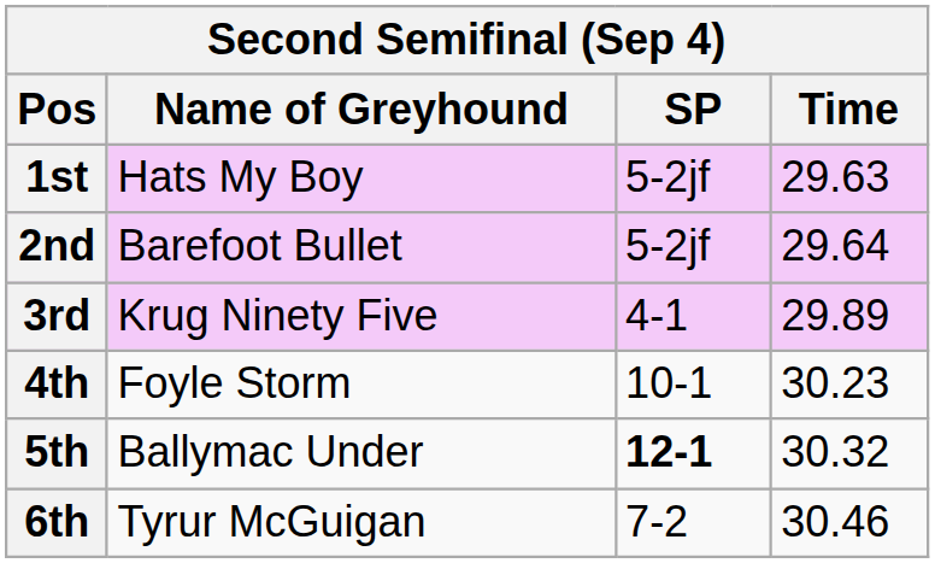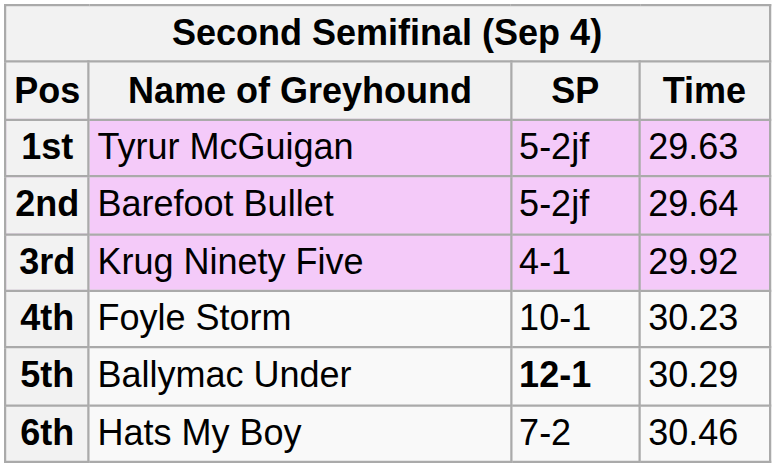 <table class="wikitable">
 <tr>
 <th colspan="6">Second Semifinal (Sep 4)</th>
 </tr>
 <tr>
 <th width=30>Pos</th>
 <th width=180>Name of Greyhound</th>
 <th width=50>SP</th>
 <th width=50>Time</th>
 </tr>
 <tr style="background: #f4caf9;">
 <th>1st</th>
-<td>Hats My Boy</td>
+<td>Tyrur McGuigan</td>
 <td>5-2jf</td>
 <td>29.63</td>
 </tr>
 <tr style="background: #f4caf9;">
 <th>2nd</th>
 <td>Barefoot Bullet</td>
 <td>5-2jf</td>
 <td>29.64</td>
 </tr>
 <tr style="background: #f4caf9;">
 <th>3rd</th>
 <td>Krug Ninety Five</td>
 <td>4-1</td>
-<td>29.89</td>
+<td>29.92</td>
 </tr>
 <tr>
 <th>4th</th>
 <td>Foyle Storm</td>
 <td>10-1</td>
 <td>30.23</td>
 </tr>
 <tr>
 <th>5th</th>
 <td>Ballymac Under</td>
 <td><strong>12-1</strong></td>
-<td>30.32</td>
+<td>30.29</td>
 </tr>
 <tr>
 <th>6th</th>
-<td>Tyrur McGuigan</td>
+<td>Hats My Boy</td>
 <td>7-2</td>
 <td>30.46</td>
 </tr>
 </table>
